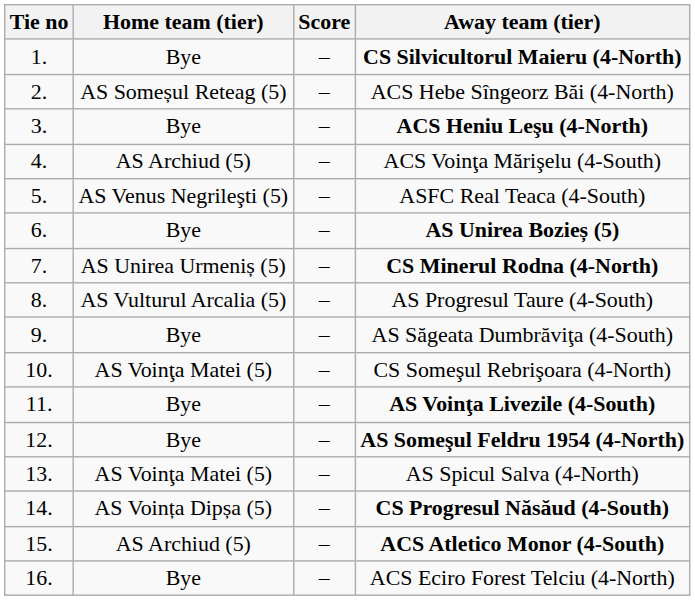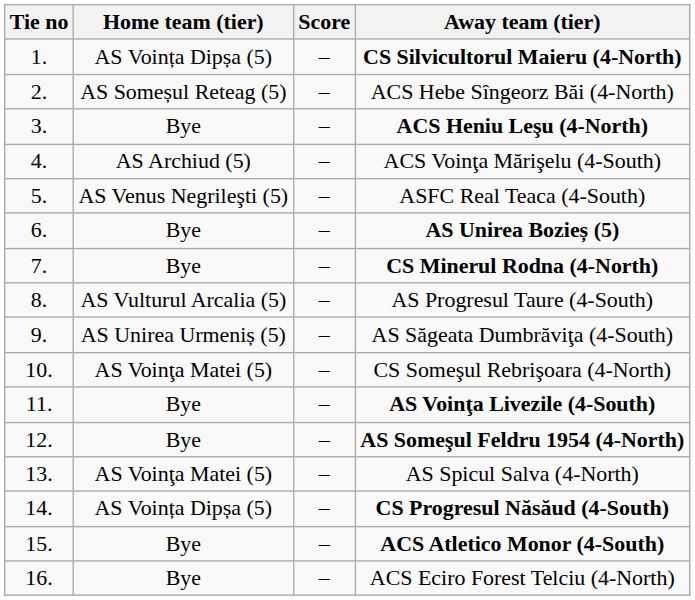 <table class="wikitable" style="text-align: center">
 <tr>
 <th>Tie no</th>
 <th>Home team (tier)</th>
 <th>Score</th>
 <th>Away team (tier)</th>
 </tr>
 <tr>
 <td>1.</td>
-<td>Bye</td>
+<td>AS Voința Dipșa (5)</td>
 <td>–</td>
 <td><strong>CS Silvicultorul Maieru (4-North)</strong></td>
 </tr>
 <tr>
 <td>2.</td>
 <td>AS Someșul Reteag (5)</td>
 <td>–</td>
 <td>ACS Hebe Sîngeorz Băi (4-North)</td>
 </tr>
 <tr>
 <td>3.</td>
 <td>Bye</td>
 <td>–</td>
 <td><strong>ACS Heniu Leşu (4-North)</strong></td>
 </tr>
 <tr>
 <td>4.</td>
 <td>AS Archiud (5)</td>
 <td>–</td>
 <td>ACS Voinţa Mărişelu (4-South)</td>
 </tr>
 <tr>
 <td>5.</td>
 <td>AS Venus Negrileşti (5)</td>
 <td>–</td>
 <td>ASFC Real Teaca (4-South)</td>
 </tr>
 <tr>
 <td>6.</td>
 <td>Bye</td>
 <td>–</td>
 <td><strong>AS Unirea Bozieș (5)</strong></td>
 </tr>
 <tr>
 <td>7.</td>
-<td>AS Unirea Urmeniș (5)</td>
+<td>Bye</td>
 <td>–</td>
 <td><strong>CS Minerul Rodna (4-North)</strong></td>
 </tr>
 <tr>
 <td>8.</td>
 <td>AS Vulturul Arcalia (5)</td>
 <td>–</td>
 <td>AS Progresul Taure (4-South)</td>
 </tr>
 <tr>
 <td>9.</td>
-<td>Bye</td>
+<td>AS Unirea Urmeniș (5)</td>
 <td>–</td>
 <td>AS Săgeata Dumbrăviţa (4-South)</td>
 </tr>
 <tr>
 <td>10.</td>
 <td>AS Voinţa Matei (5)</td>
 <td>–</td>
 <td>CS Someşul Rebrişoara (4-North)</td>
 </tr>
 <tr>
 <td>11.</td>
 <td>Bye</td>
 <td>–</td>
 <td><strong>AS Voinţa Livezile (4-South)</strong></td>
 </tr>
 <tr>
 <td>12.</td>
 <td>Bye</td>
 <td>–</td>
 <td><strong>AS Someşul Feldru 1954 (4-North)</strong></td>
 </tr>
 <tr>
 <td>13.</td>
 <td>AS Voinţa Matei (5)</td>
 <td>–</td>
 <td>AS Spicul Salva (4-North)</td>
 </tr>
 <tr>
 <td>14.</td>
 <td>AS Voința Dipșa (5)</td>
 <td>–</td>
 <td><strong>CS Progresul Năsăud (4-South)</strong></td>
 </tr>
 <tr>
 <td>15.</td>
-<td>AS Archiud (5)</td>
+<td>Bye</td>
 <td>–</td>
 <td><strong>ACS Atletico Monor (4-South)</strong></td>
 </tr>
 <tr>
 <td>16.</td>
 <td>Bye</td>
 <td>–</td>
 <td>ACS Eciro Forest Telciu (4-North)</td>
 </tr>
 </table>
